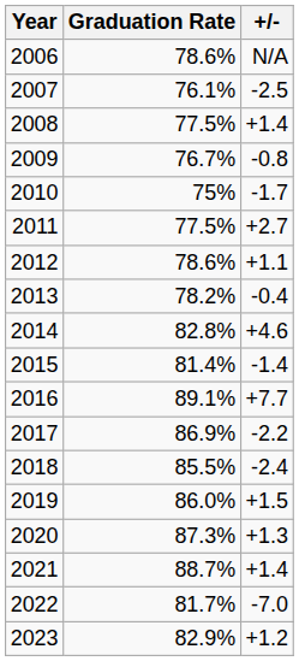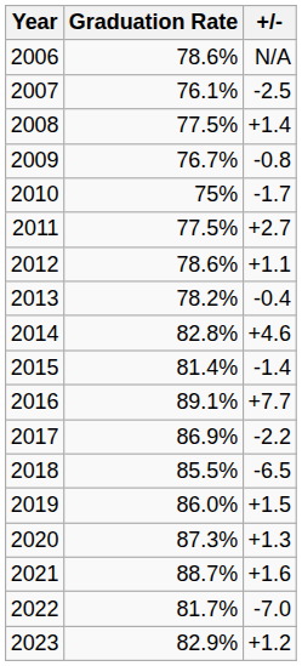 <table class="wikitable" style="text-align:right">
 <tr>
 <th>Year</th>
 <th>Graduation Rate</th>
 <th>+/-</th>
 </tr>
 <tr>
 <td>2006</td>
 <td>78.6%</td>
 <td>N/A</td>
 </tr>
 <tr>
 <td>2007</td>
 <td>76.1%</td>
 <td>-2.5</td>
 </tr>
 <tr>
 <td>2008</td>
 <td>77.5%</td>
 <td>+1.4</td>
 </tr>
 <tr>
 <td>2009</td>
 <td>76.7%</td>
 <td>-0.8</td>
 </tr>
 <tr>
 <td>2010</td>
 <td>75%</td>
 <td>-1.7</td>
 </tr>
 <tr>
 <td>2011</td>
 <td>77.5%</td>
 <td>+2.7</td>
 </tr>
 <tr>
 <td>2012</td>
 <td>78.6%</td>
 <td>+1.1</td>
 </tr>
 <tr>
 <td>2013</td>
 <td>78.2%</td>
 <td>-0.4</td>
 </tr>
 <tr>
 <td>2014</td>
 <td>82.8%</td>
 <td>+4.6</td>
 </tr>
 <tr>
 <td>2015</td>
 <td>81.4%</td>
 <td>-1.4</td>
 </tr>
 <tr>
 <td>2016</td>
 <td>89.1%</td>
 <td>+7.7</td>
 </tr>
 <tr>
 <td>2017</td>
 <td>86.9%</td>
 <td>-2.2</td>
 </tr>
 <tr>
 <td>2018</td>
 <td>85.5%</td>
-<td>-2.4</td>
+<td>-6.5</td>
 </tr>
 <tr>
 <td>2019</td>
 <td>86.0%</td>
 <td>+1.5</td>
 </tr>
 <tr>
 <td>2020</td>
 <td>87.3%</td>
 <td>+1.3</td>
 </tr>
 <tr>
 <td>2021</td>
 <td>88.7%</td>
-<td>+1.4</td>
+<td>+1.6</td>
 </tr>
 <tr>
 <td>2022</td>
 <td>81.7%</td>
 <td>-7.0</td>
 </tr>
 <tr>
 <td>2023</td>
 <td>82.9%</td>
 <td>+1.2</td>
 </tr>
 </table>
